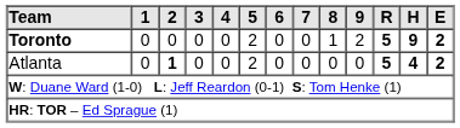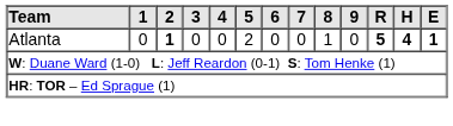 <table border=1 cellspacing=0 width=425 style="margin-left:3em;">
 <tr style="text-align:center; background-color:#e6e6e6;">
 <th align=left width=28%>Team</th>
 <th width=6%>1</th>
 <th width=6%>2</th>
 <th width=6%>3</th>
 <th width=6%>4</th>
 <th width=6%>5</th>
 <th width=6%>6</th>
 <th width=6%>7</th>
 <th width=6%>8</th>
 <th width=6%>9</th>
 <th width=6%>R</th>
 <th width=6%>H</th>
 <th width=6%>E</th>
 </tr>
 <tr style="text-align:center;">
-<td align=left><strong>Toronto</strong></td>
-<td>0</td>
-<td>0</td>
-<td>0</td>
-<td>0</td>
-<td>2</td>
-<td>0</td>
-<td>0</td>
-<td>1</td>
-<td>2</td>
-<td><strong>5</strong></td>
-<td><strong>9</strong></td>
-<td><strong>2</strong></td>
-</tr>
-<tr style="text-align:center;">
 <td align=left>Atlanta</td>
 <td>0</td>
 <td><strong>1</strong></td>
 <td>0</td>
 <td>0</td>
 <td>2</td>
 <td>0</td>
 <td>0</td>
-<td>0</td>
+<td>1</td>
 <td>0</td>
 <td><strong>5</strong></td>
 <td><strong>4</strong></td>
-<td><strong>2</strong></td>
+<td><strong>1</strong></td>
 </tr>
 <tr style="text-align:left;">
 <td colspan=13><small><strong>W</strong>: <a href='#'>Duane Ward</a> (1-0)   <strong>L</strong>: <a href='#'>Jeff Reardon</a> (0-1)  <strong>S</strong>: <a href='#'>Tom Henke</a> (1)</small></td>
 </tr>
 <tr style="text-align:left;">
 <td colspan=13><small><strong>HR</strong>: <strong>TOR</strong> – <a href='#'>Ed Sprague</a> (1)</small></td>
 </tr>
 </table>
